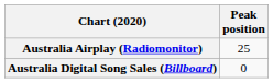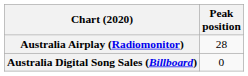 <table class="wikitable sortable plainrowheaders" style="text-align:center">
 <tr>
 <th scope="col">Chart (2020)</th>
 <th scope="col">Peak<br>position</th>
 </tr>
 <tr>
 <th scope="row">Australia Airplay (<a href='#'>Radiomonitor</a>)</th>
-<td>25</td>
+<td>28</td>
 </tr>
 <tr>
 <th scope="row">Australia Digital Song Sales (<em><a href='#'>Billboard</a></em>)</th>
 <td>0</td>
 </tr>
 </table>
